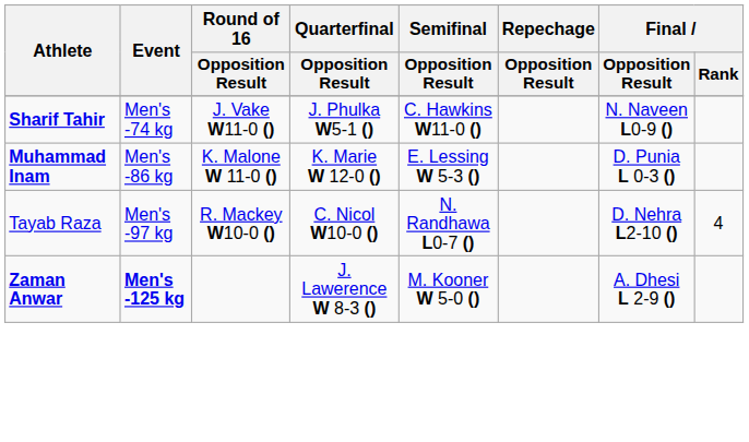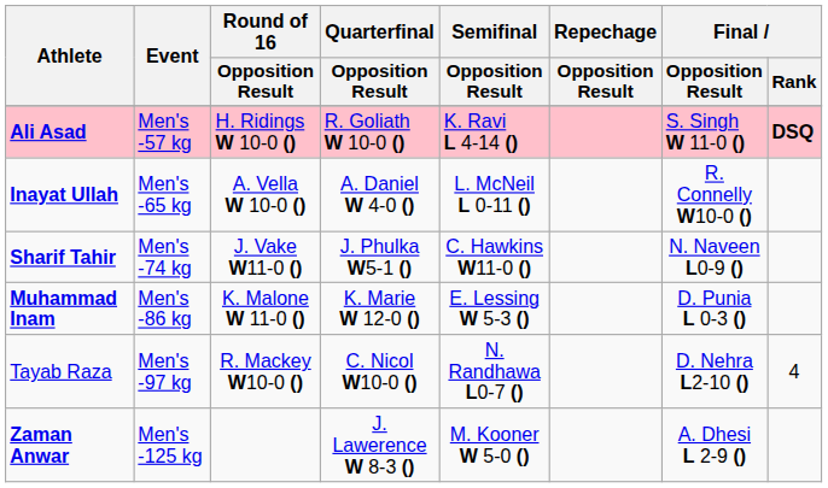 <table class="wikitable" style="font-size:90%;">
 <tr>
 <th rowspan=2>Athlete</th>
 <th rowspan=2>Event</th>
 <th>Round of 16</th>
 <th>Quarterfinal</th>
 <th>Semifinal</th>
 <th>Repechage</th>
 <th colspan=2>Final / </th>
 </tr>
 <tr style="font-size: 95%">
 <th>Opposition<br>Result</th>
 <th>Opposition<br>Result</th>
 <th>Opposition<br>Result</th>
 <th>Opposition<br>Result</th>
 <th>Opposition<br>Result</th>
 <th>Rank</th>
 </tr>
 <tr align=center>
+</tr>
+<tr bgcolor=pink>
+<td align=left><strong><a href='#'>Ali Asad</a></strong></td>
+<td align=left><a href='#'>Men's -57 kg</a></td>
+<td> <a href='#'>H. Ridings</a><br><strong>W</strong> 10-0 <strong>()</strong></td>
+<td> <a href='#'>R. Goliath</a><br><strong>W</strong> 10-0 <strong>()</strong></td>
+<td> <a href='#'>K. Ravi</a><br><strong>L</strong> 4-14 <strong>()</strong></td>
+<td></td>
+<td> <a href='#'>S. Singh</a><br><strong>W</strong> 11-0 <strong>()</strong></td>
+<td><strong>DSQ</strong></td>
+</tr>
+<tr align=center>
+<td align=left><strong><a href='#'>Inayat Ullah</a></strong></td>
+<td align=left><a href='#'>Men's -65 kg</a></td>
+<td> <a href='#'>A. Vella</a><br><strong>W</strong> 10-0 <strong>()</strong></td>
+<td> <a href='#'>A. Daniel</a><br><strong>W</strong> 4-0 <strong>()</strong></td>
+<td> <a href='#'>L. McNeil</a><br><strong>L</strong> 0-11 <strong>()</strong></td>
+<td></td>
+<td> <a href='#'>R. Connelly</a><br><strong>W</strong>10-0 <strong>()</strong></td>
+<td></td>
 </tr>
 <tr align=center>
 <td align=left><strong><a href='#'>Sharif Tahir</a></strong></td>
 <td align=left><a href='#'>Men's -74 kg</a></td>
 <td> <a href='#'>J. Vake</a><br><strong>W</strong>11-0 <strong>()</strong></td>
 <td> <a href='#'>J. Phulka</a><br><strong>W</strong>5-1 <strong>()</strong></td>
 <td> <a href='#'>C. Hawkins</a><br><strong>W</strong>11-0 <strong>()</strong></td>
 <td></td>
 <td> <a href='#'>N. Naveen</a><br><strong>L</strong>0-9 <strong>()</strong></td>
 <td></td>
 </tr>
 <tr align=center>
 <td align=left><strong><a href='#'>Muhammad Inam</a></strong></td>
 <td align=left><a href='#'>Men's -86 kg</a></td>
 <td> <a href='#'>K. Malone</a><br><strong>W</strong> 11-0 <strong>()</strong></td>
 <td> <a href='#'>K. Marie</a><br><strong>W</strong> 12-0 <strong>()</strong></td>
 <td> <a href='#'>E. Lessing</a><br><strong>W</strong> 5-3 <strong>()</strong></td>
 <td></td>
 <td> <a href='#'>D. Punia</a><br><strong>L</strong> 0-3 <strong>()</strong></td>
 <td></td>
 </tr>
 <tr align=center>
 <td align=left><a href='#'>Tayab Raza</a></td>
 <td align=left><a href='#'>Men's -97 kg</a></td>
 <td> <a href='#'>R. Mackey</a><br><strong>W</strong>10-0 <strong>()</strong></td>
 <td> <a href='#'>C. Nicol</a><br><strong>W</strong>10-0 <strong>()</strong></td>
 <td> <a href='#'>N. Randhawa</a><br><strong>L</strong>0-7 <strong>()</strong></td>
 <td></td>
 <td> <a href='#'>D. Nehra</a><br><strong>L</strong>2-10 <strong>()</strong></td>
 <td>4</td>
 </tr>
 <tr align=center>
 <td align=left><strong><a href='#'>Zaman Anwar</a></strong></td>
-<td align=left><strong><a href='#'>Men's -125 kg</a></strong></td>
+<td align=left><a href='#'>Men's -125 kg</a></td>
 <td></td>
 <td> <a href='#'>J. Lawerence</a><br><strong>W</strong> 8-3 <strong>()</strong></td>
 <td> <a href='#'>M. Kooner</a><br><strong>W</strong> 5-0 <strong>()</strong></td>
 <td></td>
 <td> <a href='#'>A. Dhesi</a><br><strong>L</strong> 2-9 <strong>()</strong></td>
 <td></td>
 </tr>
 </table>
